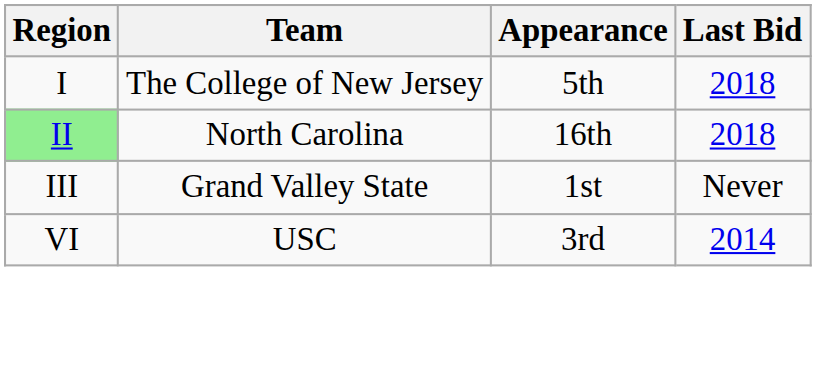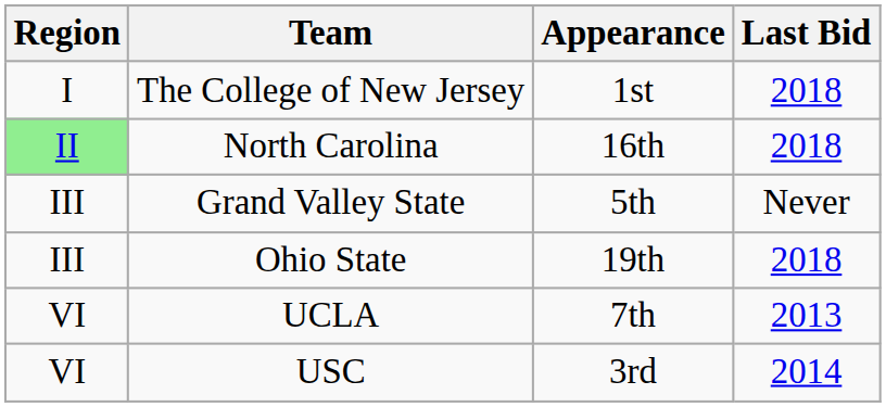 <table class="wikitable sortable" style="text-align:center">
 <tr>
 <th>Region</th>
 <th>Team</th>
 <th>Appearance</th>
 <th>Last Bid</th>
 </tr>
 <tr>
 <td>I</td>
 <td>The College of New Jersey</td>
-<td>5th</td>
+<td>1st</td>
 <td><a href='#'>2018</a></td>
 </tr>
 <tr>
 <td style="background: lightgreen;"><a href='#'>II</a></td>
 <td>North Carolina</td>
 <td>16th</td>
 <td><a href='#'>2018</a></td>
 </tr>
 <tr>
 <td>III</td>
 <td>Grand Valley State</td>
-<td>1st</td>
+<td>5th</td>
 <td>Never</td>
+</tr>
+<tr>
+<td>III</td>
+<td>Ohio State</td>
+<td>19th</td>
+<td><a href='#'>2018</a></td>
+</tr>
+<tr>
+<td>VI</td>
+<td>UCLA</td>
+<td>7th</td>
+<td><a href='#'>2013</a></td>
 </tr>
 <tr>
 <td>VI</td>
 <td>USC</td>
 <td>3rd</td>
 <td><a href='#'>2014</a></td>
 </tr>
 </table>
